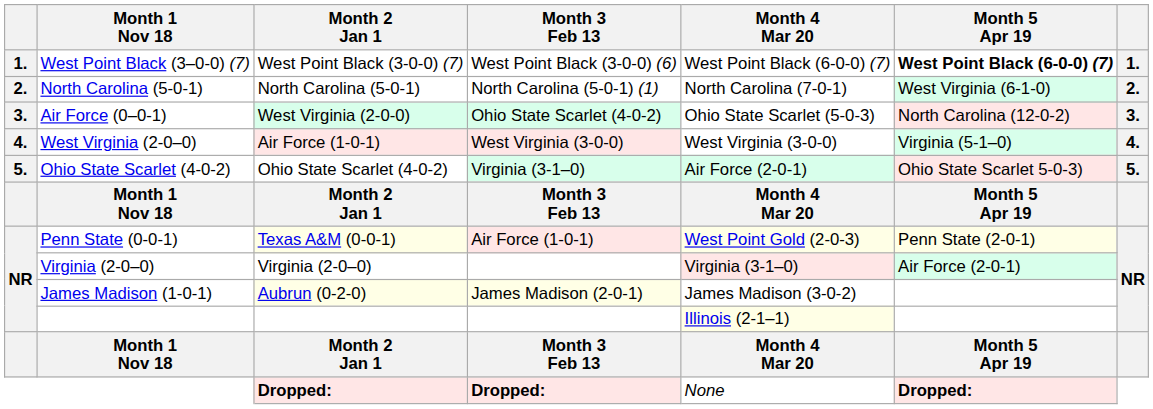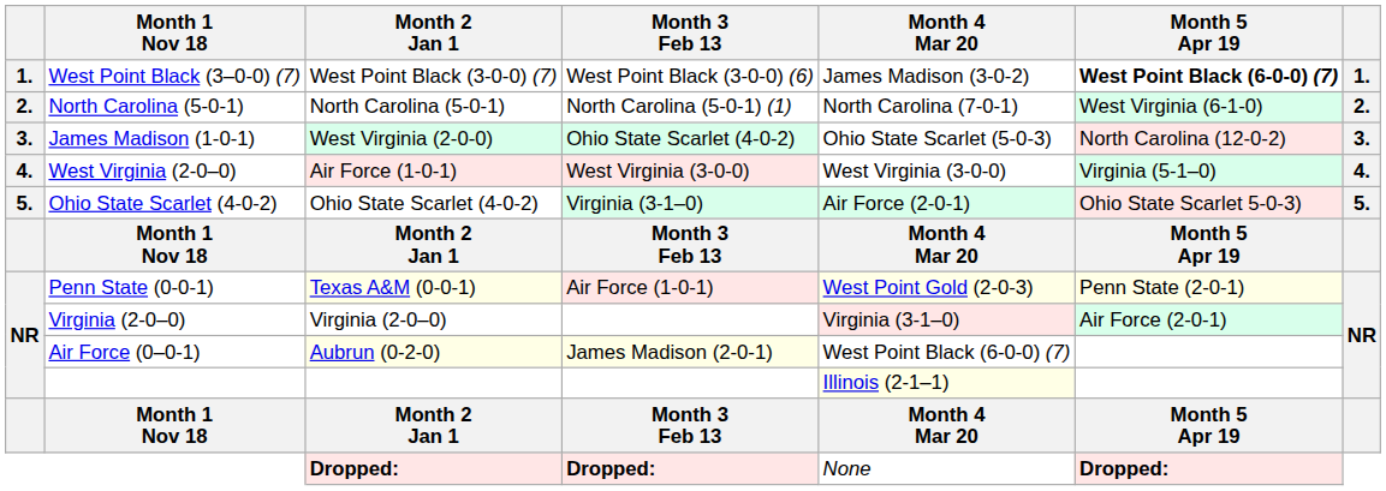 <table class="wikitable" style="font-size:90%; white-space:nowrap;background-color:white">
 <tr>
 <th></th>
 <th>Month 1<br>Nov 18</th>
 <th>Month 2<br>Jan 1</th>
 <th>Month 3<br>Feb 13</th>
 <th>Month 4<br>Mar 20</th>
 <th>Month 5<br>Apr 19</th>
 <th></th>
 </tr>
 <tr>
 <th>1.</th>
 <td><a href='#'>West Point Black</a> (3–0-0) <em>(7)</em></td>
 <td>West Point Black (3-0-0) <em>(7)</em></td>
 <td>West Point Black (3-0-0) <em>(6)</em></td>
-<td>West Point Black (6-0-0) <em>(7)</em></td>
+<td>James Madison (3-0-2)</td>
 <td><strong>West Point Black (6-0-0) <em>(7)</em></strong></td>
 <th>1.</th>
 </tr>
 <tr>
 <th>2.</th>
 <td><a href='#'>North Carolina</a> (5-0-1)</td>
 <td>North Carolina (5-0-1)</td>
 <td>North Carolina (5-0-1) <em>(1)</em></td>
 <td>North Carolina (7-0-1)</td>
 <td style="background-color:#D8FFEB">West Virginia (6-1-0)</td>
 <th>2.</th>
 </tr>
 <tr>
 <th>3.</th>
-<td><a href='#'>Air Force</a> (0–0-1)</td>
+<td><a href='#'>James Madison</a> (1-0-1)</td>
 <td style="background-color:#D8FFEB">West Virginia (2-0-0)</td>
 <td style="background-color:#D8FFEB">Ohio State Scarlet (4-0-2)</td>
 <td>Ohio State Scarlet (5-0-3)</td>
 <td style="background-color:#FFE6E6">North Carolina (12-0-2)</td>
 <th>3.</th>
 </tr>
 <tr>
 <th>4.</th>
 <td><a href='#'>West Virginia</a> (2-0–0)</td>
 <td style="background-color:#FFE6E6">Air Force (1-0-1)</td>
 <td style="background-color:#FFE6E6">West Virginia (3-0-0)</td>
 <td>West Virginia (3-0-0)</td>
 <td style="background-color:#D8FFEB">Virginia (5-1–0)</td>
 <th>4.</th>
 </tr>
 <tr>
 <th>5.</th>
 <td><a href='#'>Ohio State Scarlet</a> (4-0-2)</td>
 <td>Ohio State Scarlet (4-0-2)</td>
 <td style="background-color:#D8FFEB">Virginia (3-1–0)</td>
 <td style="background-color:#D8FFEB">Air Force (2-0-1)</td>
 <td style="background-color:#FFE6E6">Ohio State Scarlet 5-0-3)</td>
 <th>5.</th>
 </tr>
 <tr>
 <th></th>
 <th>Month 1<br>Nov 18</th>
 <th>Month 2<br>Jan 1</th>
 <th>Month 3<br>Feb 13</th>
 <th>Month 4<br>Mar 20</th>
 <th>Month 5<br>Apr 19</th>
 <th></th>
 </tr>
 <tr>
 <th rowspan="4">NR</th>
 <td><a href='#'>Penn State</a> (0-0-1)</td>
 <td style="background-color:#FFFFE6"><a href='#'>Texas A&M</a> (0-0-1)</td>
 <td style="background-color:#FFE6E6">Air Force (1-0-1)</td>
 <td style="background-color:#FFFFE6"><a href='#'>West Point Gold</a> (2-0-3)</td>
 <td style="background-color:#FFFFE6">Penn State (2-0-1)</td>
 <th rowspan="4">NR</th>
 </tr>
 <tr>
 <td><a href='#'>Virginia</a> (2-0–0)</td>
 <td>Virginia (2-0–0)</td>
 <td></td>
 <td style="background-color:#FFE6E6">Virginia (3-1–0)</td>
 <td style="background-color:#D8FFEB">Air Force (2-0-1)</td>
 </tr>
 <tr>
-<td><a href='#'>James Madison</a> (1-0-1)</td>
+<td><a href='#'>Air Force</a> (0–0-1)</td>
 <td style="background-color:#FFFFE6"><a href='#'>Aubrun</a> (0-2-0)</td>
 <td style="background-color:#FFFFE6">James Madison (2-0-1)</td>
-<td>James Madison (3-0-2)</td>
+<td>West Point Black (6-0-0) <em>(7)</em></td>
 <td></td>
 </tr>
 <tr>
 <td></td>
 <td></td>
 <td></td>
 <td style="background-color:#FFFFE6"><a href='#'>Illinois</a> (2-1–1)</td>
 <td></td>
 </tr>
 <tr>
 <th></th>
 <th>Month 1<br>Nov 18</th>
 <th>Month 2<br>Jan 1</th>
 <th>Month 3<br>Feb 13</th>
 <th>Month 4<br>Mar 20</th>
 <th>Month 5<br>Apr 19</th>
 <th></th>
 </tr>
 <tr>
 <td colspan="2"  style="background:transparent;border-bottom-style:hidden;border-left-style:hidden"></td>
 <td style="vertical-align:top;background-color:#FFE6E6"><strong>Dropped:</strong><br></td>
 <td style="vertical-align:top;background-color:#FFE6E6"><strong>Dropped:</strong><br></td>
 <td style="vertical-align:top;background-color:#FFFFFF"><em>None</em></td>
 <td style="vertical-align:top;background-color:#FFE6E6"><strong>Dropped:</strong><br></td>
 <td style="background:transparent;border-bottom-style:hidden;border-right-style:hidden"></td>
 </tr>
 </table>
